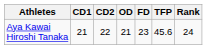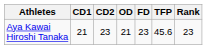 <table class="wikitable" border="1" style="font-size:90%">
 <tr>
 <th>Athletes</th>
 <th>CD1</th>
 <th>CD2</th>
 <th>OD</th>
 <th>FD</th>
 <th>TFP</th>
 <th>Rank</th>
 </tr>
 <tr align=center>
 <td align=left><a href='#'>Aya Kawai</a><br><a href='#'>Hiroshi Tanaka</a></td>
 <td>21</td>
-<td>22</td>
+<td>23</td>
 <td>21</td>
 <td>23</td>
 <td>45.6</td>
-<td>24</td>
+<td>23</td>
 </tr>
 </table>
